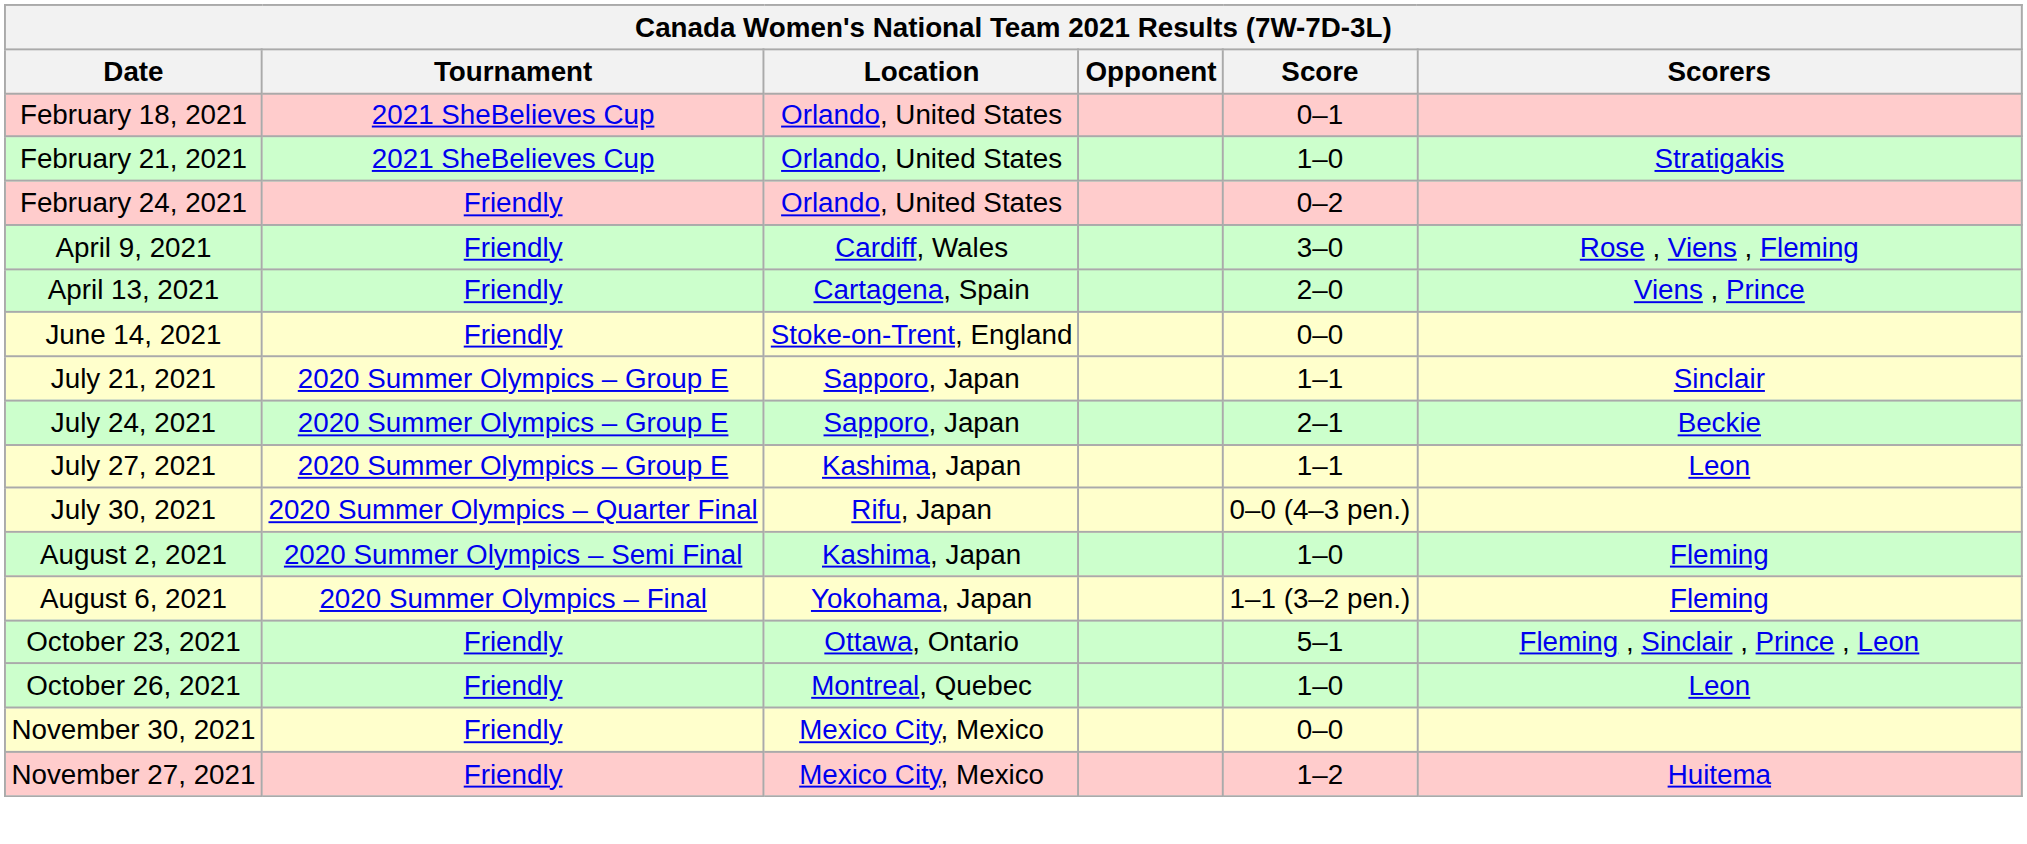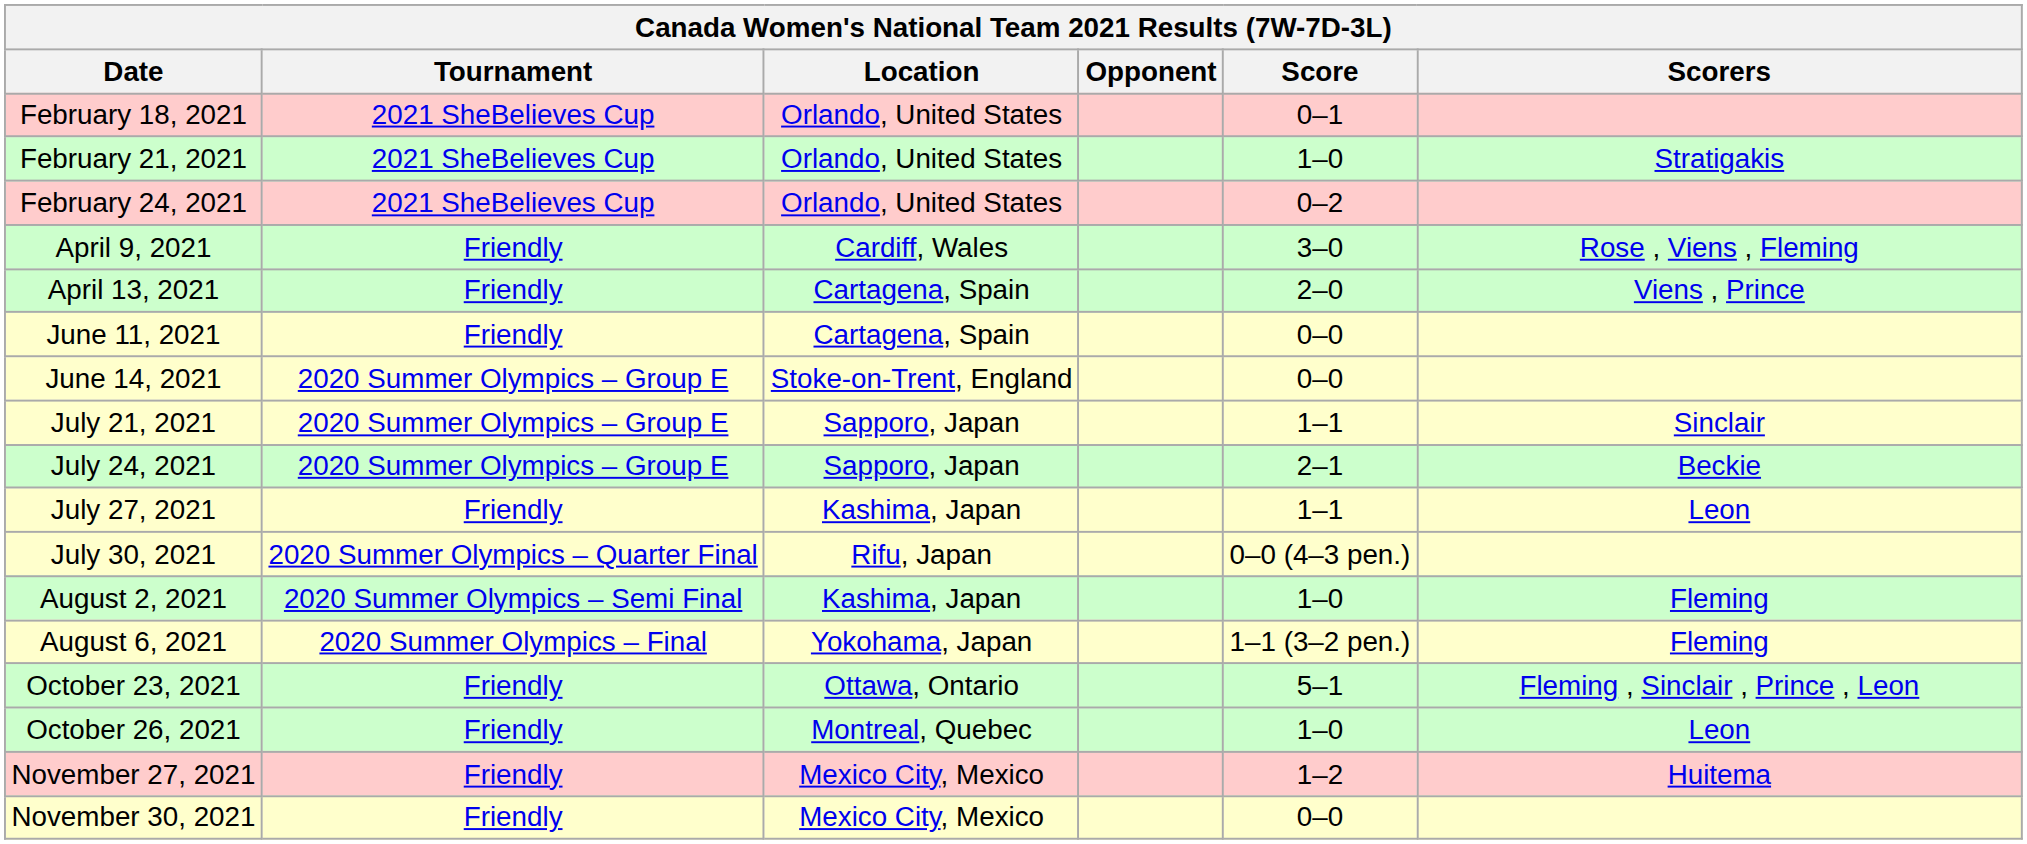 <table class="wikitable collapsible collapsed" style="font-size:90%">
 <tr>
 <th colspan="6"><strong>Canada Women's National Team 2021 Results (7W-7D-3L)</strong></th>
 </tr>
 <tr>
 <th>Date</th>
 <th>Tournament</th>
 <th>Location</th>
 <th>Opponent</th>
 <th>Score</th>
 <th width=30%>Scorers</th>
 </tr>
 <tr style="background:#fcc;">
 <td style="text-align: center;">February 18, 2021</td>
 <td style="text-align: center;"><a href='#'>2021 SheBelieves Cup</a></td>
 <td style="text-align: center;"><a href='#'>Orlando</a>, United States</td>
 <td></td>
 <td style="text-align: center;">0–1</td>
 <td style="text-align: center;"></td>
 </tr>
 <tr style="background:#cfc;">
 <td style="text-align: center;">February 21, 2021</td>
 <td style="text-align: center;"><a href='#'>2021 SheBelieves Cup</a></td>
 <td style="text-align: center;"><a href='#'>Orlando</a>, United States</td>
 <td></td>
 <td style="text-align: center;">1–0</td>
 <td style="text-align: center;"><a href='#'>Stratigakis</a> </td>
 </tr>
 <tr style="background:#fcc;">
 <td style="text-align: center;">February 24, 2021</td>
-<td style="text-align: center;"><a href='#'>Friendly</a></td>
+<td style="text-align: center;"><a href='#'>2021 SheBelieves Cup</a></td>
 <td style="text-align: center;"><a href='#'>Orlando</a>, United States</td>
 <td></td>
 <td style="text-align: center;">0–2</td>
 <td style="text-align: center;"></td>
 </tr>
 <tr style="background:#cfc;">
 <td style="text-align: center;">April 9, 2021</td>
 <td style="text-align: center;"><a href='#'>Friendly</a></td>
 <td style="text-align: center;"><a href='#'>Cardiff</a>, Wales</td>
 <td></td>
 <td style="text-align: center;">3–0</td>
 <td style="text-align: center;"><a href='#'>Rose</a> , <a href='#'>Viens</a> , <a href='#'>Fleming</a> </td>
 </tr>
 <tr style="background:#cfc;">
 <td style="text-align: center;">April 13, 2021</td>
 <td style="text-align: center;"><a href='#'>Friendly</a></td>
 <td style="text-align: center;"><a href='#'>Cartagena</a>, Spain</td>
 <td></td>
 <td style="text-align: center;">2–0</td>
 <td style="text-align: center;"><a href='#'>Viens</a> , <a href='#'>Prince</a> </td>
 </tr>
 <tr style="background:#ffc;">
+<td style="text-align: center;">June 11, 2021</td>
+<td style="text-align: center;"><a href='#'>Friendly</a></td>
+<td style="text-align: center;"><a href='#'>Cartagena</a>, Spain</td>
+<td></td>
+<td style="text-align: center;">0–0</td>
+<td style="text-align: center;"></td>
+</tr>
+<tr style="background:#ffc;">
 <td style="text-align: center;">June 14, 2021</td>
-<td style="text-align: center;"><a href='#'>Friendly</a></td>
+<td style="text-align: center;"><a href='#'>2020 Summer Olympics – Group E</a></td>
 <td style="text-align: center;"><a href='#'>Stoke-on-Trent</a>, England</td>
 <td></td>
 <td style="text-align: center;">0–0</td>
 <td style="text-align: center;"></td>
 </tr>
 <tr style="background:#ffc;">
 <td style="text-align: center;">July 21, 2021</td>
 <td style="text-align: center;"><a href='#'>2020 Summer Olympics – Group E</a></td>
 <td style="text-align: center;"><a href='#'>Sapporo</a>, Japan</td>
 <td></td>
 <td style="text-align: center;">1–1</td>
 <td style="text-align: center;"><a href='#'>Sinclair</a> </td>
 </tr>
 <tr style="background:#cfc;">
 <td style="text-align: center;">July 24, 2021</td>
 <td style="text-align: center;"><a href='#'>2020 Summer Olympics – Group E</a></td>
 <td style="text-align: center;"><a href='#'>Sapporo</a>, Japan</td>
 <td></td>
 <td style="text-align: center;">2–1</td>
 <td style="text-align: center;"><a href='#'>Beckie</a> </td>
 </tr>
 <tr style="background:#ffc;">
 <td style="text-align: center;">July 27, 2021</td>
-<td style="text-align: center;"><a href='#'>2020 Summer Olympics – Group E</a></td>
+<td style="text-align: center;"><a href='#'>Friendly</a></td>
 <td style="text-align: center;"><a href='#'>Kashima</a>, Japan</td>
 <td></td>
 <td style="text-align: center;">1–1</td>
 <td style="text-align: center;"><a href='#'>Leon</a> </td>
 </tr>
 <tr style="background:#ffc;">
 <td style="text-align: center;">July 30, 2021</td>
 <td style="text-align: center;"><a href='#'>2020 Summer Olympics – Quarter Final</a></td>
 <td style="text-align: center;"><a href='#'>Rifu</a>, Japan</td>
 <td></td>
 <td style="text-align: center;">0–0 (4–3 pen.)</td>
 <td style="text-align: center;"></td>
 </tr>
 <tr style="background:#cfc;">
 <td style="text-align: center;">August 2, 2021</td>
 <td style="text-align: center;"><a href='#'>2020 Summer Olympics – Semi Final</a></td>
 <td style="text-align: center;"><a href='#'>Kashima</a>, Japan</td>
 <td></td>
 <td style="text-align: center;">1–0</td>
 <td style="text-align: center;"><a href='#'>Fleming</a> </td>
 </tr>
 <tr style="background:#ffc;">
 <td style="text-align: center;">August 6, 2021</td>
 <td style="text-align: center;"><a href='#'>2020 Summer Olympics – Final</a></td>
 <td style="text-align: center;"><a href='#'>Yokohama</a>, Japan</td>
 <td></td>
 <td style="text-align: center;">1–1 (3–2 pen.)</td>
 <td style="text-align: center;"><a href='#'>Fleming</a> </td>
 </tr>
 <tr style="background:#cfc;">
 <td style="text-align: center;">October 23, 2021</td>
 <td style="text-align: center;"><a href='#'>Friendly</a></td>
 <td style="text-align: center;"><a href='#'>Ottawa</a>, Ontario</td>
 <td></td>
 <td style="text-align: center;">5–1</td>
 <td style="text-align: center;"><a href='#'>Fleming</a> , <a href='#'>Sinclair</a> , <a href='#'>Prince</a> , <a href='#'>Leon</a> </td>
 </tr>
 <tr style="background:#cfc;">
 <td style="text-align: center;">October 26, 2021</td>
 <td style="text-align: center;"><a href='#'>Friendly</a></td>
 <td style="text-align: center;"><a href='#'>Montreal</a>, Quebec</td>
 <td></td>
 <td style="text-align: center;">1–0</td>
 <td style="text-align: center;"><a href='#'>Leon</a> </td>
 </tr>
+<tr style="background:#fcc;">
+<td style="text-align: center;">November 27, 2021</td>
+<td style="text-align: center;"><a href='#'>Friendly</a></td>
+<td style="text-align: center;"><a href='#'>Mexico City</a>, Mexico</td>
+<td></td>
+<td style="text-align: center;">1–2</td>
+<td style="text-align: center;"><a href='#'>Huitema</a> </td>
+</tr>
 <tr style="background:#ffc;">
 <td style="text-align: center;">November 30, 2021</td>
 <td style="text-align: center;"><a href='#'>Friendly</a></td>
 <td style="text-align: center;"><a href='#'>Mexico City</a>, Mexico</td>
 <td></td>
 <td style="text-align: center;">0–0</td>
 <td style="text-align: center;"></td>
 </tr>
-<tr style="background:#fcc;">
-<td style="text-align: center;">November 27, 2021</td>
-<td style="text-align: center;"><a href='#'>Friendly</a></td>
-<td style="text-align: center;"><a href='#'>Mexico City</a>, Mexico</td>
-<td></td>
-<td style="text-align: center;">1–2</td>
-<td style="text-align: center;"><a href='#'>Huitema</a> </td>
-</tr>
 </table>
